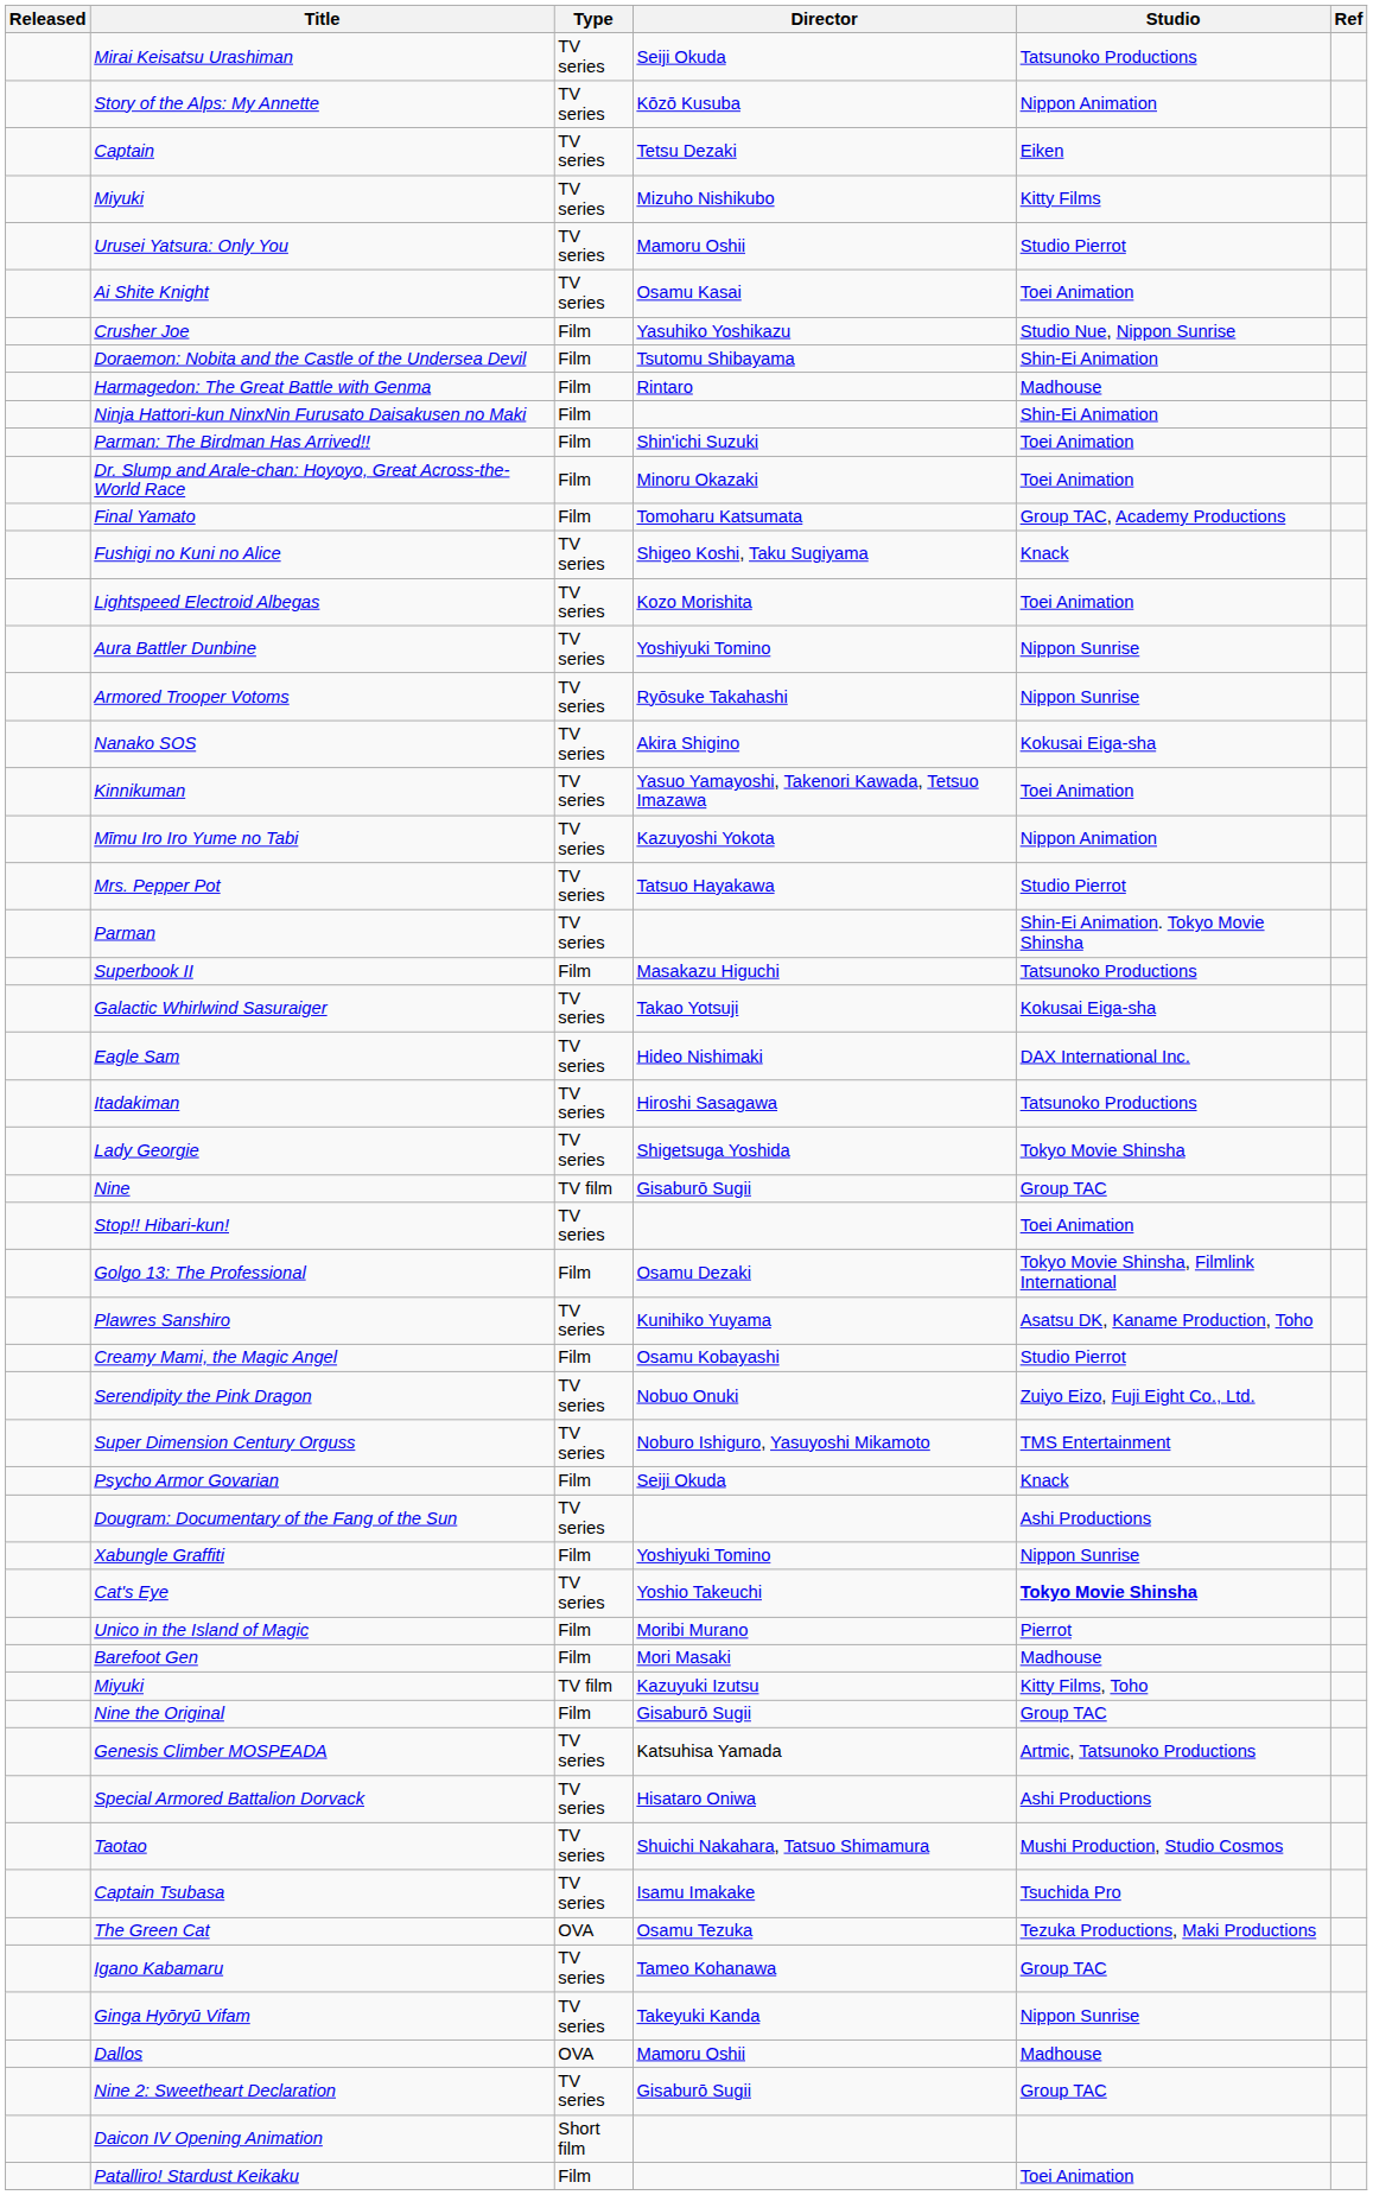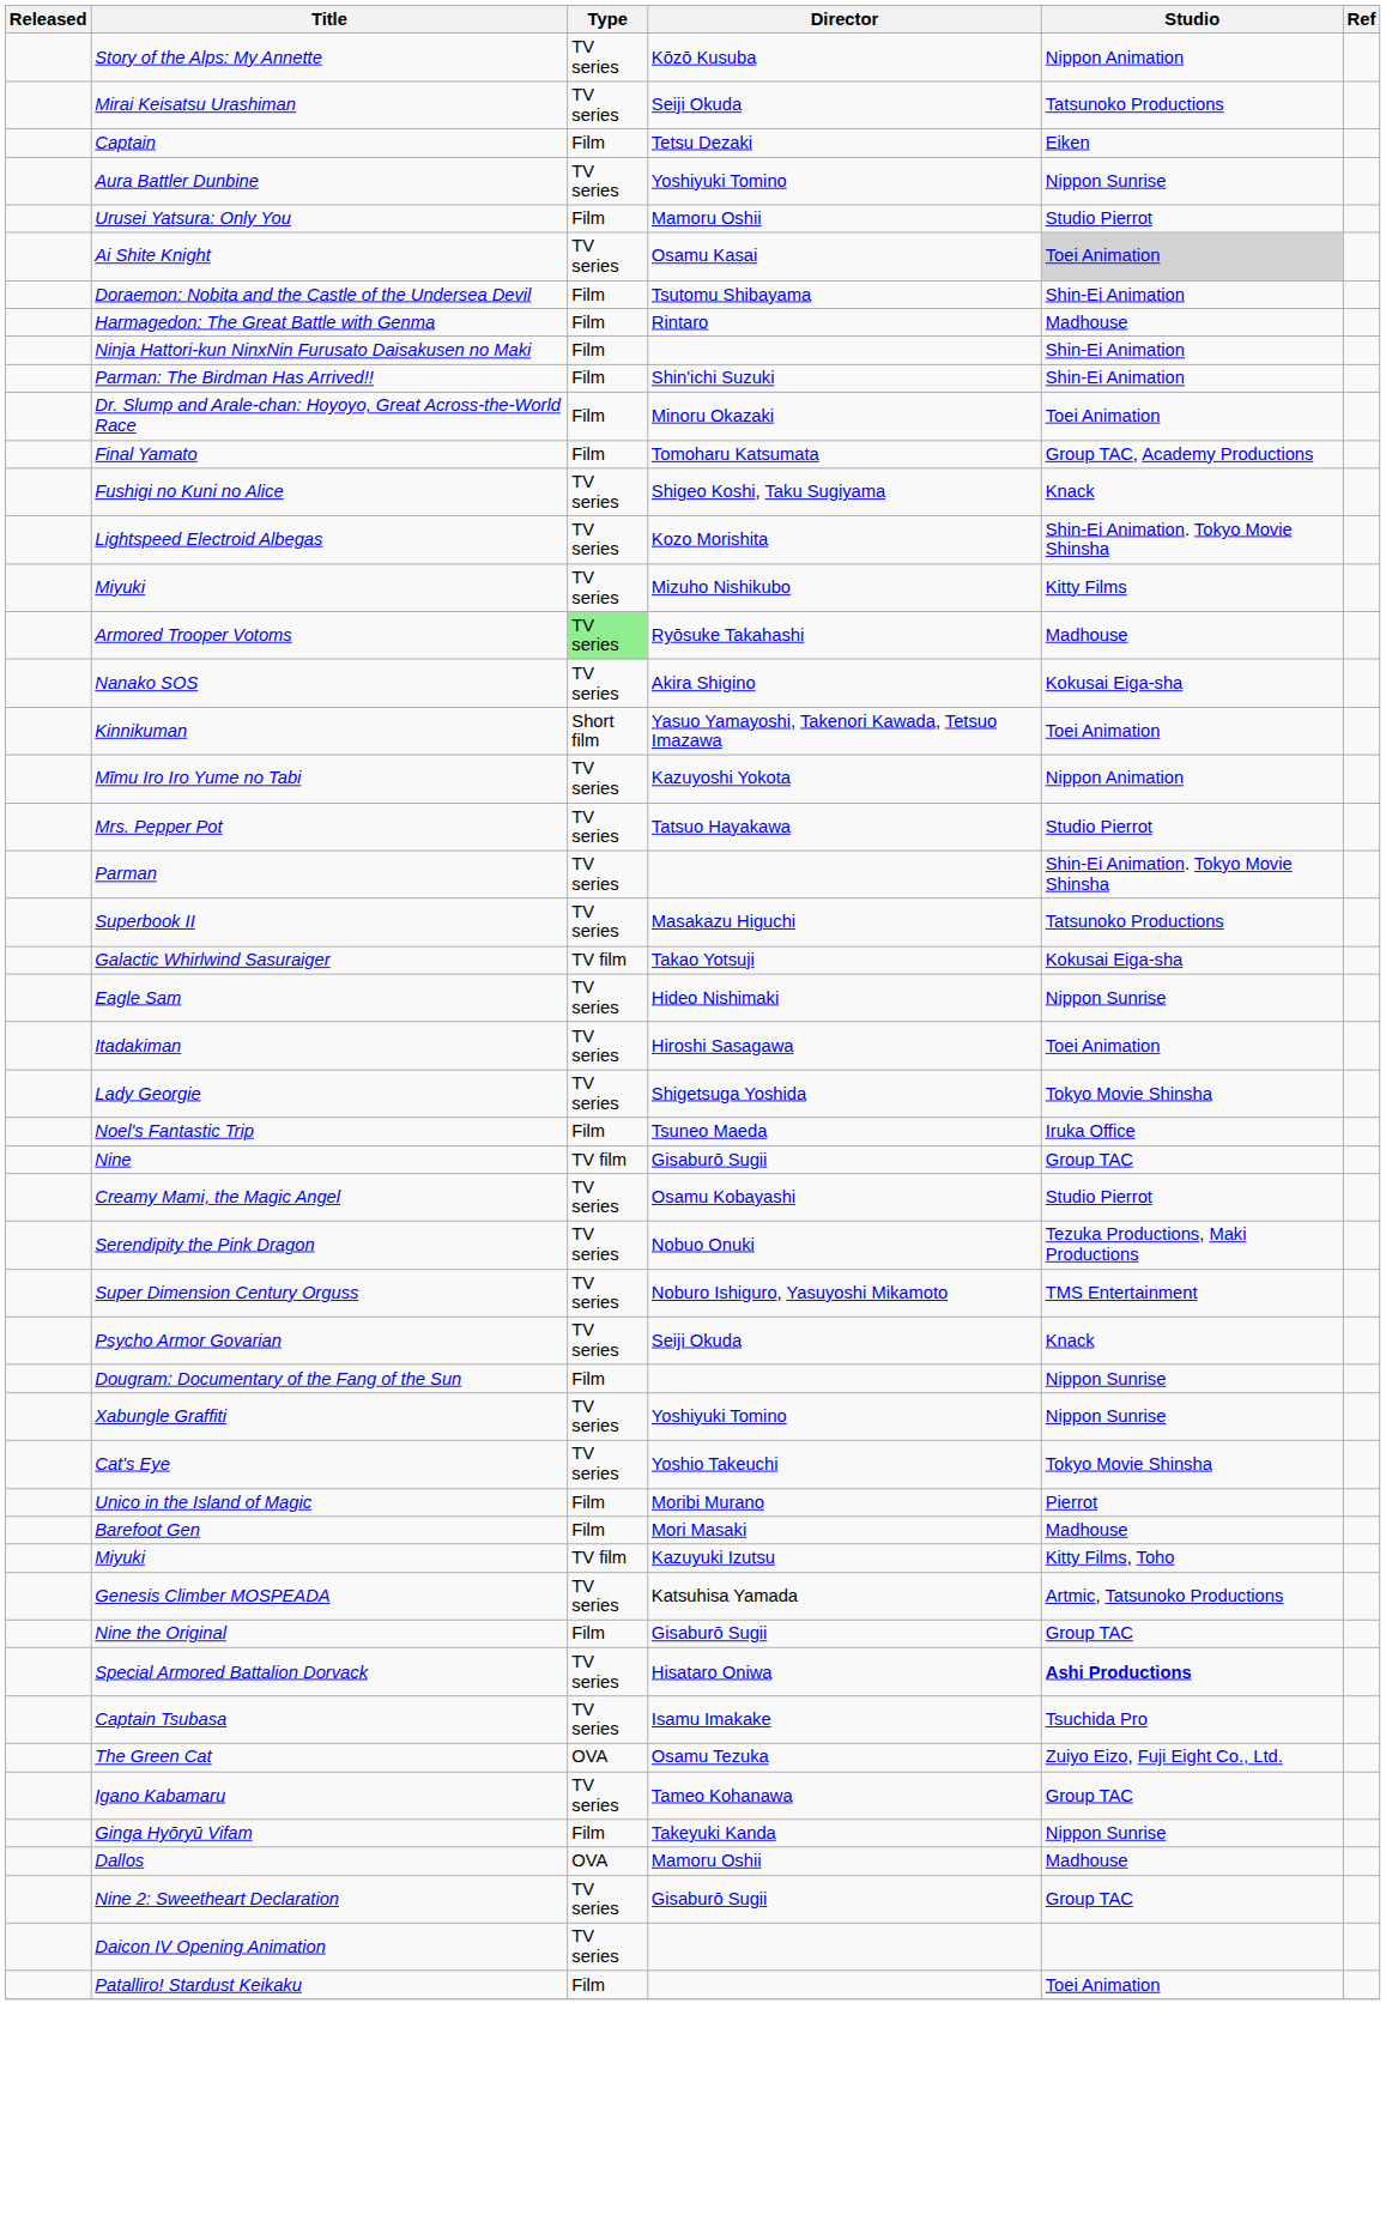 <table class="wikitable sortable" border="1">
 <tr>
 <th>Released</th>
 <th>Title</th>
 <th>Type</th>
 <th>Director</th>
 <th>Studio</th>
 <th>Ref</th>
 </tr>
 <tr>
 <td></td>
+<td><em><a href='#'>Story of the Alps: My Annette</a></em></td>
+<td>TV series</td>
+<td><a href='#'>Kōzō Kusuba</a></td>
+<td><a href='#'>Nippon Animation</a></td>
+<td></td>
+</tr>
+<tr>
+<td></td>
 <td><em><a href='#'>Mirai Keisatsu Urashiman</a></em></td>
 <td>TV series</td>
 <td><a href='#'>Seiji Okuda</a></td>
 <td><a href='#'>Tatsunoko Productions</a></td>
 <td></td>
 </tr>
 <tr>
 <td></td>
-<td><em><a href='#'>Story of the Alps: My Annette</a></em></td>
-<td>TV series</td>
-<td><a href='#'>Kōzō Kusuba</a></td>
-<td><a href='#'>Nippon Animation</a></td>
-<td></td>
-</tr>
-<tr>
-<td></td>
 <td><em><a href='#'>Captain</a></em></td>
-<td>TV series</td>
+<td>Film</td>
 <td><a href='#'>Tetsu Dezaki</a></td>
 <td><a href='#'>Eiken</a></td>
 <td></td>
 </tr>
 <tr>
 <td></td>
-<td><em><a href='#'>Miyuki</a></em></td>
+<td><em><a href='#'>Aura Battler Dunbine</a></em></td>
 <td>TV series</td>
-<td><a href='#'>Mizuho Nishikubo</a></td>
-<td><a href='#'>Kitty Films</a></td>
+<td><a href='#'>Yoshiyuki Tomino</a></td>
+<td><a href='#'>Nippon Sunrise</a></td>
 <td></td>
 </tr>
 <tr>
 <td></td>
 <td><em><a href='#'>Urusei Yatsura: Only You</a></em></td>
-<td>TV series</td>
+<td>Film</td>
 <td><a href='#'>Mamoru Oshii</a></td>
 <td><a href='#'>Studio Pierrot</a></td>
 <td></td>
 </tr>
 <tr>
 <td></td>
 <td><em><a href='#'>Ai Shite Knight</a></em></td>
 <td>TV series</td>
 <td><a href='#'>Osamu Kasai</a></td>
-<td><a href='#'>Toei Animation</a></td>
-<td></td>
-</tr>
-<tr>
-<td></td>
-<td><em><a href='#'>Crusher Joe</a></em></td>
-<td>Film</td>
-<td><a href='#'>Yasuhiko Yoshikazu</a></td>
-<td><a href='#'>Studio Nue</a>, <a href='#'>Nippon Sunrise</a></td>
+<td style="background: lightgrey;"><a href='#'>Toei Animation</a></td>
 <td></td>
 </tr>
 <tr>
 <td></td>
 <td><em><a href='#'>Doraemon: Nobita and the Castle of the Undersea Devil</a></em></td>
 <td>Film</td>
 <td><a href='#'>Tsutomu Shibayama</a></td>
 <td><a href='#'>Shin-Ei Animation</a></td>
 <td></td>
 </tr>
 <tr>
 <td></td>
 <td><em><a href='#'>Harmagedon: The Great Battle with Genma</a></em></td>
 <td>Film</td>
 <td><a href='#'>Rintaro</a></td>
 <td><a href='#'>Madhouse</a></td>
 <td></td>
 </tr>
 <tr>
 <td></td>
 <td><em><a href='#'>Ninja Hattori-kun NinxNin Furusato Daisakusen no Maki</a></em></td>
 <td>Film</td>
 <td></td>
 <td><a href='#'>Shin-Ei Animation</a></td>
 <td></td>
 </tr>
 <tr>
 <td></td>
 <td><em><a href='#'>Parman: The Birdman Has Arrived!!</a></em></td>
 <td>Film</td>
 <td><a href='#'>Shin'ichi Suzuki</a></td>
-<td><a href='#'>Toei Animation</a></td>
+<td><a href='#'>Shin-Ei Animation</a></td>
 <td></td>
 </tr>
 <tr>
 <td></td>
 <td><em><a href='#'>Dr. Slump and Arale-chan: Hoyoyo, Great Across-the-World Race</a></em></td>
 <td>Film</td>
 <td><a href='#'>Minoru Okazaki</a></td>
 <td><a href='#'>Toei Animation</a></td>
 <td></td>
 </tr>
 <tr>
 <td></td>
 <td><em><a href='#'>Final Yamato</a></em></td>
 <td>Film</td>
 <td><a href='#'>Tomoharu Katsumata</a></td>
 <td><a href='#'>Group TAC</a>, <a href='#'>Academy Productions</a></td>
 <td></td>
 </tr>
 <tr>
 <td></td>
 <td><em><a href='#'>Fushigi no Kuni no Alice</a></em></td>
 <td>TV series</td>
 <td><a href='#'>Shigeo Koshi</a>, <a href='#'>Taku Sugiyama</a></td>
 <td><a href='#'>Knack</a></td>
 <td></td>
 </tr>
 <tr>
 <td></td>
 <td><em><a href='#'>Lightspeed Electroid Albegas</a></em></td>
 <td>TV series</td>
 <td><a href='#'>Kozo Morishita</a></td>
-<td><a href='#'>Toei Animation</a></td>
+<td><a href='#'>Shin-Ei Animation</a>. <a href='#'>Tokyo Movie Shinsha</a></td>
 <td></td>
 </tr>
 <tr>
 <td></td>
-<td><em><a href='#'>Aura Battler Dunbine</a></em></td>
+<td><em><a href='#'>Miyuki</a></em></td>
 <td>TV series</td>
-<td><a href='#'>Yoshiyuki Tomino</a></td>
-<td><a href='#'>Nippon Sunrise</a></td>
+<td><a href='#'>Mizuho Nishikubo</a></td>
+<td><a href='#'>Kitty Films</a></td>
 <td></td>
 </tr>
 <tr>
 <td></td>
 <td><em><a href='#'>Armored Trooper Votoms</a></em></td>
-<td>TV series</td>
+<td style="background: lightgreen;">TV series</td>
 <td><a href='#'>Ryōsuke Takahashi</a></td>
-<td><a href='#'>Nippon Sunrise</a></td>
+<td><a href='#'>Madhouse</a></td>
 <td></td>
 </tr>
 <tr>
 <td></td>
 <td><em><a href='#'>Nanako SOS</a></em></td>
 <td>TV series</td>
 <td><a href='#'>Akira Shigino</a></td>
 <td><a href='#'>Kokusai Eiga-sha</a></td>
 <td></td>
 </tr>
 <tr>
 <td></td>
 <td><em><a href='#'>Kinnikuman</a></em></td>
-<td>TV series</td>
+<td>Short film</td>
 <td><a href='#'>Yasuo Yamayoshi</a>, <a href='#'>Takenori Kawada</a>, <a href='#'>Tetsuo Imazawa</a></td>
 <td><a href='#'>Toei Animation</a></td>
 <td></td>
 </tr>
 <tr>
 <td></td>
 <td><em><a href='#'>Mīmu Iro Iro Yume no Tabi</a></em></td>
 <td>TV series</td>
 <td><a href='#'>Kazuyoshi Yokota</a></td>
 <td><a href='#'>Nippon Animation</a></td>
 <td></td>
 </tr>
 <tr>
 <td></td>
 <td><em><a href='#'>Mrs. Pepper Pot</a></em></td>
 <td>TV series</td>
 <td><a href='#'>Tatsuo Hayakawa</a></td>
 <td><a href='#'>Studio Pierrot</a></td>
 <td></td>
 </tr>
 <tr>
 <td></td>
 <td><em><a href='#'>Parman</a></em></td>
 <td>TV series</td>
 <td></td>
 <td><a href='#'>Shin-Ei Animation</a>. <a href='#'>Tokyo Movie Shinsha</a></td>
 <td></td>
 </tr>
 <tr>
 <td></td>
 <td><em><a href='#'>Superbook II</a></em></td>
-<td>Film</td>
+<td>TV series</td>
 <td><a href='#'>Masakazu Higuchi</a></td>
 <td><a href='#'>Tatsunoko Productions</a></td>
 <td></td>
 </tr>
 <tr>
 <td></td>
 <td><em><a href='#'>Galactic Whirlwind Sasuraiger</a></em></td>
-<td>TV series</td>
+<td>TV film</td>
 <td><a href='#'>Takao Yotsuji</a></td>
 <td><a href='#'>Kokusai Eiga-sha</a></td>
 <td></td>
 </tr>
 <tr>
 <td></td>
 <td><em><a href='#'>Eagle Sam</a></em></td>
 <td>TV series</td>
 <td><a href='#'>Hideo Nishimaki</a></td>
-<td><a href='#'>DAX International Inc.</a></td>
+<td><a href='#'>Nippon Sunrise</a></td>
 <td></td>
 </tr>
 <tr>
 <td></td>
 <td><em><a href='#'>Itadakiman</a></em></td>
 <td>TV series</td>
 <td><a href='#'>Hiroshi Sasagawa</a></td>
-<td><a href='#'>Tatsunoko Productions</a></td>
+<td><a href='#'>Toei Animation</a></td>
 <td></td>
 </tr>
 <tr>
 <td></td>
 <td><em><a href='#'>Lady Georgie</a></em></td>
 <td>TV series</td>
 <td><a href='#'>Shigetsuga Yoshida</a></td>
 <td><a href='#'>Tokyo Movie Shinsha</a></td>
 <td></td>
 </tr>
 <tr>
 <td></td>
+<td><em><a href='#'>Noel's Fantastic Trip</a></em></td>
+<td>Film</td>
+<td><a href='#'>Tsuneo Maeda</a></td>
+<td><a href='#'>Iruka Office</a></td>
+<td></td>
+</tr>
+<tr>
+<td></td>
 <td><em><a href='#'>Nine</a></em></td>
 <td>TV film</td>
 <td><a href='#'>Gisaburō Sugii</a></td>
 <td><a href='#'>Group TAC</a></td>
 <td></td>
 </tr>
 <tr>
 <td></td>
-<td><em><a href='#'>Stop!! Hibari-kun!</a></em></td>
+<td><em><a href='#'>Creamy Mami, the Magic Angel</a></em></td>
 <td>TV series</td>
-<td></td>
-<td><a href='#'>Toei Animation</a></td>
-<td></td>
-</tr>
-<tr>
-<td></td>
-<td><em><a href='#'>Golgo 13: The Professional</a></em></td>
-<td>Film</td>
-<td><a href='#'>Osamu Dezaki</a></td>
-<td><a href='#'>Tokyo Movie Shinsha</a>, <a href='#'>Filmlink International</a></td>
-<td></td>
-</tr>
-<tr>
-<td></td>
-<td><em><a href='#'>Plawres Sanshiro</a></em></td>
-<td>TV series</td>
-<td><a href='#'>Kunihiko Yuyama</a></td>
-<td><a href='#'>Asatsu DK</a>, <a href='#'>Kaname Production</a>, <a href='#'>Toho</a></td>
-<td></td>
-</tr>
-<tr>
-<td></td>
-<td><em><a href='#'>Creamy Mami, the Magic Angel</a></em></td>
-<td>Film</td>
 <td><a href='#'>Osamu Kobayashi</a></td>
 <td><a href='#'>Studio Pierrot</a></td>
 <td></td>
 </tr>
 <tr>
 <td></td>
 <td><em><a href='#'>Serendipity the Pink Dragon</a></em></td>
 <td>TV series</td>
 <td><a href='#'>Nobuo Onuki</a></td>
-<td><a href='#'>Zuiyo Eizo</a>, <a href='#'>Fuji Eight Co., Ltd.</a></td>
+<td><a href='#'>Tezuka Productions</a>, <a href='#'>Maki Productions</a></td>
 <td></td>
 </tr>
 <tr>
 <td></td>
 <td><em><a href='#'>Super Dimension Century Orguss</a></em></td>
 <td>TV series</td>
 <td><a href='#'>Noburo Ishiguro</a>, <a href='#'>Yasuyoshi Mikamoto</a></td>
 <td><a href='#'>TMS Entertainment</a></td>
 <td></td>
 </tr>
 <tr>
 <td></td>
 <td><em><a href='#'>Psycho Armor Govarian</a></em></td>
-<td>Film</td>
+<td>TV series</td>
 <td><a href='#'>Seiji Okuda</a></td>
 <td><a href='#'>Knack</a></td>
 <td></td>
 </tr>
 <tr>
 <td></td>
 <td><em><a href='#'>Dougram: Documentary of the Fang of the Sun</a></em></td>
-<td>TV series</td>
+<td>Film</td>
 <td></td>
-<td><a href='#'>Ashi Productions</a></td>
+<td><a href='#'>Nippon Sunrise</a></td>
 <td></td>
 </tr>
 <tr>
 <td></td>
 <td><em><a href='#'>Xabungle Graffiti</a></em></td>
-<td>Film</td>
+<td>TV series</td>
 <td><a href='#'>Yoshiyuki Tomino</a></td>
 <td><a href='#'>Nippon Sunrise</a></td>
 <td></td>
 </tr>
 <tr>
 <td></td>
 <td><em><a href='#'>Cat's Eye</a></em></td>
 <td>TV series</td>
 <td><a href='#'>Yoshio Takeuchi</a></td>
-<td><strong><a href='#'>Tokyo Movie Shinsha</a></strong></td>
+<td><a href='#'>Tokyo Movie Shinsha</a></td>
 <td></td>
 </tr>
 <tr>
 <td></td>
 <td><em><a href='#'>Unico in the Island of Magic</a></em></td>
 <td>Film</td>
 <td><a href='#'>Moribi Murano</a></td>
 <td><a href='#'>Pierrot</a></td>
 <td></td>
 </tr>
 <tr>
 <td></td>
 <td><em><a href='#'>Barefoot Gen</a></em></td>
 <td>Film</td>
 <td><a href='#'>Mori Masaki</a></td>
 <td><a href='#'>Madhouse</a></td>
 <td></td>
 </tr>
 <tr>
 <td></td>
 <td><em><a href='#'>Miyuki</a></em></td>
 <td>TV film</td>
 <td><a href='#'>Kazuyuki Izutsu</a></td>
 <td><a href='#'>Kitty Films</a>, <a href='#'>Toho</a></td>
 <td></td>
 </tr>
 <tr>
 <td></td>
+<td><em><a href='#'>Genesis Climber MOSPEADA</a></em></td>
+<td>TV series</td>
+<td>Katsuhisa Yamada</td>
+<td><a href='#'>Artmic</a>, <a href='#'>Tatsunoko Productions</a></td>
+<td></td>
+</tr>
+<tr>
+<td></td>
 <td><em><a href='#'>Nine the Original</a></em></td>
 <td>Film</td>
 <td><a href='#'>Gisaburō Sugii</a></td>
 <td><a href='#'>Group TAC</a></td>
 <td></td>
 </tr>
 <tr>
 <td></td>
-<td><em><a href='#'>Genesis Climber MOSPEADA</a></em></td>
-<td>TV series</td>
-<td>Katsuhisa Yamada</td>
-<td><a href='#'>Artmic</a>, <a href='#'>Tatsunoko Productions</a></td>
-<td></td>
-</tr>
-<tr>
-<td></td>
 <td><em><a href='#'>Special Armored Battalion Dorvack</a></em></td>
 <td>TV series</td>
 <td><a href='#'>Hisataro Oniwa</a></td>
-<td><a href='#'>Ashi Productions</a></td>
-<td></td>
-</tr>
-<tr>
-<td></td>
-<td><em><a href='#'>Taotao</a></em></td>
-<td>TV series</td>
-<td><a href='#'>Shuichi Nakahara</a>, <a href='#'>Tatsuo Shimamura</a></td>
-<td><a href='#'>Mushi Production</a>, <a href='#'>Studio Cosmos</a></td>
+<td><strong><a href='#'>Ashi Productions</a></strong></td>
 <td></td>
 </tr>
 <tr>
 <td></td>
 <td><em><a href='#'>Captain Tsubasa</a></em></td>
 <td>TV series</td>
 <td><a href='#'>Isamu Imakake</a></td>
 <td><a href='#'>Tsuchida Pro</a></td>
 <td></td>
 </tr>
 <tr>
 <td></td>
 <td><em><a href='#'>The Green Cat</a></em></td>
 <td>OVA</td>
 <td><a href='#'>Osamu Tezuka</a></td>
-<td><a href='#'>Tezuka Productions</a>, <a href='#'>Maki Productions</a></td>
+<td><a href='#'>Zuiyo Eizo</a>, <a href='#'>Fuji Eight Co., Ltd.</a></td>
 <td></td>
 </tr>
 <tr>
 <td></td>
 <td><em><a href='#'>Igano Kabamaru</a></em></td>
 <td>TV series</td>
 <td><a href='#'>Tameo Kohanawa</a></td>
 <td><a href='#'>Group TAC</a></td>
 <td></td>
 </tr>
 <tr>
 <td></td>
 <td><em><a href='#'>Ginga Hyōryū Vifam</a></em></td>
-<td>TV series</td>
+<td>Film</td>
 <td><a href='#'>Takeyuki Kanda</a></td>
 <td><a href='#'>Nippon Sunrise</a></td>
 <td></td>
 </tr>
 <tr>
 <td></td>
 <td><em><a href='#'>Dallos</a></em></td>
 <td>OVA</td>
 <td><a href='#'>Mamoru Oshii</a></td>
 <td><a href='#'>Madhouse</a></td>
 <td></td>
 </tr>
 <tr>
 <td></td>
 <td><em><a href='#'>Nine 2: Sweetheart Declaration</a></em></td>
 <td>TV series</td>
 <td><a href='#'>Gisaburō Sugii</a></td>
 <td><a href='#'>Group TAC</a></td>
 <td></td>
 </tr>
 <tr>
 <td></td>
 <td><em><a href='#'>Daicon IV Opening Animation</a></em></td>
-<td>Short film</td>
+<td>TV series</td>
 <td></td>
 <td></td>
 <td></td>
 </tr>
 <tr>
 <td></td>
 <td><em><a href='#'>Patalliro! Stardust Keikaku</a></em></td>
 <td>Film</td>
 <td></td>
 <td><a href='#'>Toei Animation</a></td>
 <td></td>
 </tr>
 <tr>
 </tr>
 </table>
